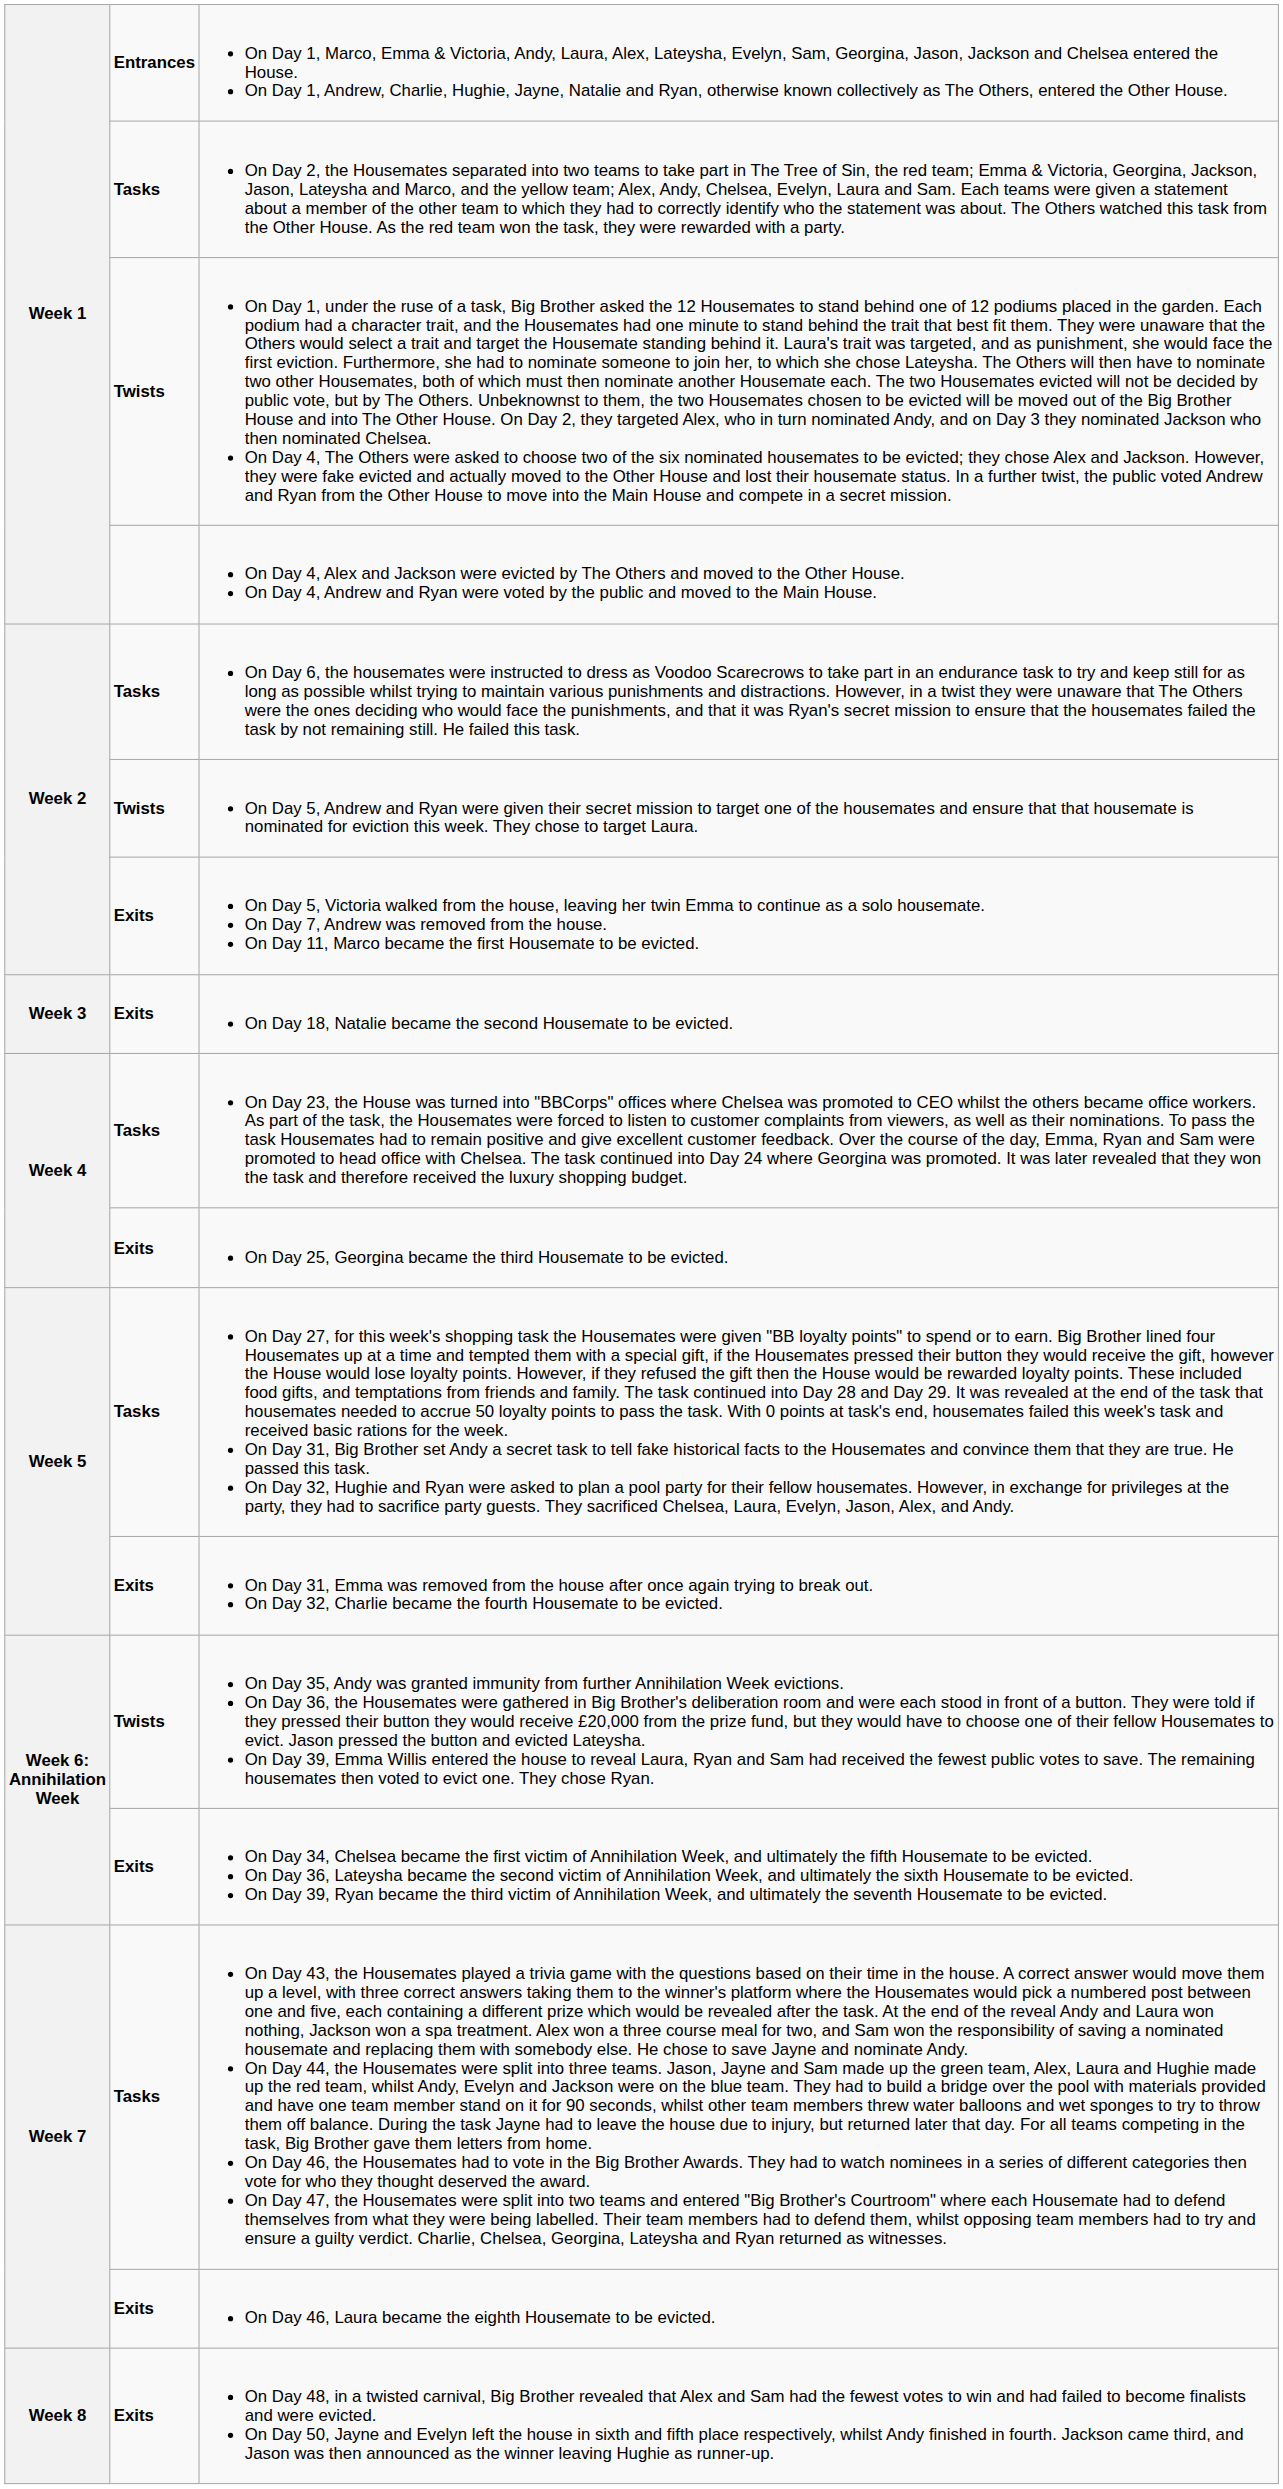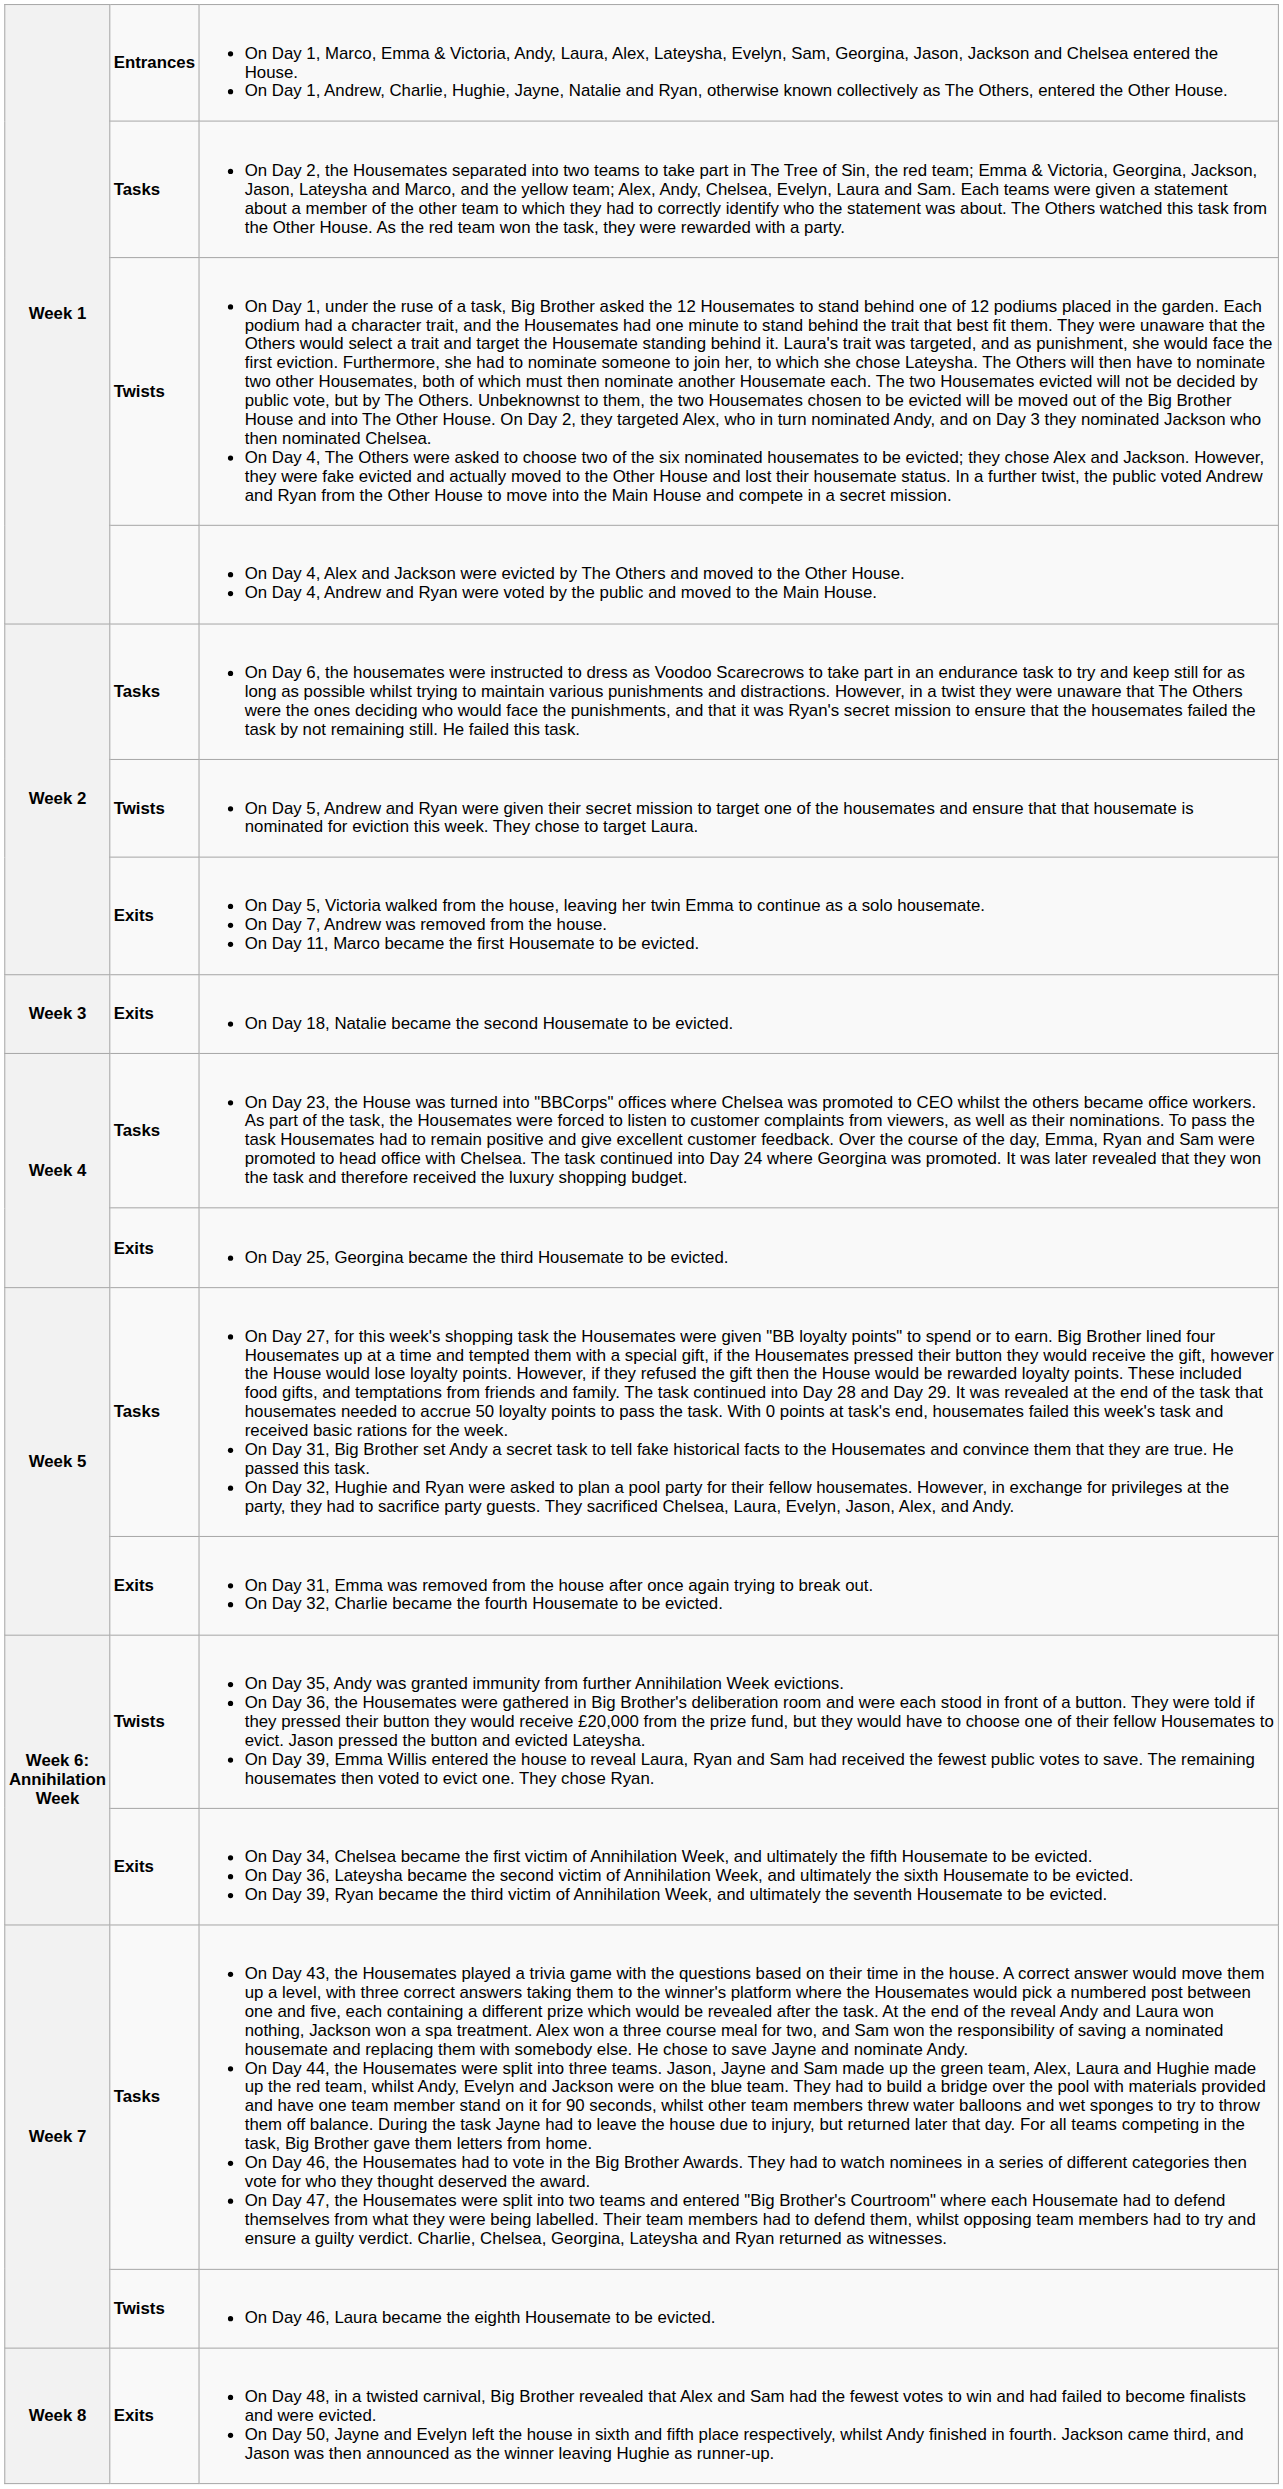 <table class="wikitable" style="width: 96%; margin-left: auto; margin-right: auto;">
 <tr>
 <th rowspan=4 style="width: 6%;">Week 1</th>
 <td><strong>Entrances</strong></td>
 <td><br><ul><li>On Day 1, Marco, Emma & Victoria, Andy, Laura, Alex, Lateysha, Evelyn, Sam, Georgina, Jason, Jackson and Chelsea entered the House.</li><li>On Day 1, Andrew, Charlie, Hughie, Jayne, Natalie and Ryan, otherwise known collectively as The Others, entered the Other House.</li></ul></td>
 </tr>
 <tr>
 <td><strong>Tasks</strong></td>
 <td><br><ul><li>On Day 2, the Housemates separated into two teams to take part in The Tree of Sin, the red team; Emma & Victoria, Georgina, Jackson, Jason, Lateysha and Marco, and the yellow team; Alex, Andy, Chelsea, Evelyn, Laura and Sam. Each teams were given a statement about a member of the other team to which they had to correctly identify who the statement was about. The Others watched this task from the Other House. As the red team won the task, they were rewarded with a party.</li></ul></td>
 </tr>
 <tr>
 <td><strong>Twists</strong></td>
 <td><br><ul><li>On Day 1, under the ruse of a task, Big Brother asked the 12 Housemates to stand behind one of 12 podiums placed in the garden. Each podium had a character trait, and the Housemates had one minute to stand behind the trait that best fit them. They were unaware that the Others would select a trait and target the Housemate standing behind it. Laura's trait was targeted, and as punishment, she would face the first eviction. Furthermore, she had to nominate someone to join her, to which she chose Lateysha. The Others will then have to nominate two other Housemates, both of which must then nominate another Housemate each. The two Housemates evicted will not be decided by public vote, but by The Others. Unbeknownst to them, the two Housemates chosen to be evicted will be moved out of the Big Brother House and into The Other House. On Day 2, they targeted Alex, who in turn nominated Andy, and on Day 3 they nominated Jackson who then nominated Chelsea.</li><li>On Day 4, The Others were asked to choose two of the six nominated housemates to be evicted; they chose Alex and Jackson. However, they were fake evicted and actually moved to the Other House and lost their housemate status. In a further twist, the public voted Andrew and Ryan from the Other House to move into the Main House and compete in a secret mission.</li></ul></td>
 </tr>
 <tr>
 <td><strong></strong></td>
 <td><br><ul><li>On Day 4, Alex and Jackson were evicted by The Others and moved to the Other House.</li><li>On Day 4, Andrew and Ryan were voted by the public and moved to the Main House.</li></ul></td>
 </tr>
 <tr>
 <th rowspan=3 style="width: 6%;">Week 2</th>
 <td><strong>Tasks</strong></td>
 <td><br><ul><li>On Day 6, the housemates were instructed to dress as Voodoo Scarecrows to take part in an endurance task to try and keep still for as long as possible whilst trying to maintain various punishments and distractions. However, in a twist they were unaware that The Others were the ones deciding who would face the punishments, and that it was Ryan's secret mission to ensure that the housemates failed the task by not remaining still. He failed this task.</li></ul></td>
 </tr>
 <tr>
 <td><strong>Twists</strong></td>
 <td><br><ul><li>On Day 5, Andrew and Ryan were given their secret mission to target one of the housemates and ensure that that housemate is nominated for eviction this week. They chose to target Laura.</li></ul></td>
 </tr>
 <tr>
 <td><strong>Exits</strong></td>
 <td><br><ul><li>On Day 5, Victoria walked from the house, leaving her twin Emma to continue as a solo housemate.</li><li>On Day 7, Andrew was removed from the house.</li><li>On Day 11, Marco became the first Housemate to be evicted.</li></ul></td>
 </tr>
 <tr>
 <th rowspan=1 style="width: 6%;">Week 3</th>
 <td><strong> Exits </strong></td>
 <td><br><ul><li>On Day 18, Natalie became the second Housemate to be evicted.</li></ul></td>
 </tr>
 <tr>
 <th rowspan=2 style="width: 6%;">Week 4</th>
 <td><strong> Tasks </strong></td>
 <td><br><ul><li>On Day 23, the House was turned into "BBCorps" offices where Chelsea was promoted to CEO whilst the others became office workers. As part of the task, the Housemates were forced to listen to customer complaints from viewers, as well as their nominations. To pass the task Housemates had to remain positive and give excellent customer feedback. Over the course of the day, Emma, Ryan and Sam were promoted to head office with Chelsea. The task continued into Day 24 where Georgina was promoted. It was later revealed that they won the task and therefore received the luxury shopping budget.</li></ul></td>
 </tr>
 <tr>
 <td><strong> Exits </strong></td>
 <td><br><ul><li>On Day 25, Georgina became the third Housemate to be evicted.</li></ul></td>
 </tr>
 <tr>
 <th rowspan=2 style="width: 6%;">Week 5</th>
 <td><strong> Tasks</strong></td>
 <td><br><ul><li>On Day 27, for this week's shopping task the Housemates were given "BB loyalty points" to spend or to earn. Big Brother lined four Housemates up at a time and tempted them with a special gift, if the Housemates pressed their button they would receive the gift, however the House would lose loyalty points. However, if they refused the gift then the House would be rewarded loyalty points. These included food gifts, and temptations from friends and family. The task continued into Day 28 and Day 29. It was revealed at the end of the task that housemates needed to accrue 50 loyalty points to pass the task. With 0 points at task's end, housemates failed this week's task and received basic rations for the week.</li><li>On Day 31, Big Brother set Andy a secret task to tell fake historical facts to the Housemates and convince them that they are true. He passed this task.</li><li>On Day 32, Hughie and Ryan were asked to plan a pool party for their fellow housemates. However, in exchange for privileges at the party, they had to sacrifice party guests. They sacrificed Chelsea, Laura, Evelyn, Jason, Alex, and Andy.</li></ul></td>
 </tr>
 <tr>
 <td><strong> Exits </strong></td>
 <td><br><ul><li>On Day 31, Emma was removed from the house after once again trying to break out.</li><li>On Day 32, Charlie became the fourth Housemate to be evicted.</li></ul></td>
 </tr>
 <tr>
 <th rowspan=2 style="width: 6%;">Week 6: Annihilation Week</th>
 <td><strong> Twists</strong></td>
 <td><br><ul><li>On Day 35, Andy was granted immunity from further Annihilation Week evictions.</li><li>On Day 36, the Housemates were gathered in Big Brother's deliberation room and were each stood in front of a button. They were told if they pressed their button they would receive £20,000 from the prize fund, but they would have to choose one of their fellow Housemates to evict. Jason pressed the button and evicted Lateysha.</li><li>On Day 39, Emma Willis entered the house to reveal Laura, Ryan and Sam had received the fewest public votes to save. The remaining housemates then voted to evict one. They chose Ryan.</li></ul></td>
 </tr>
 <tr>
 <td><strong> Exits </strong></td>
 <td><br><ul><li>On Day 34, Chelsea became the first victim of Annihilation Week, and ultimately the fifth Housemate to be evicted.</li><li>On Day 36, Lateysha became the second victim of Annihilation Week, and ultimately the sixth Housemate to be evicted.</li><li>On Day 39, Ryan became the third victim of Annihilation Week, and ultimately the seventh Housemate to be evicted.</li></ul></td>
 </tr>
 <tr>
 <th rowspan=2 style="width: 6%;">Week 7</th>
 <td><strong>Tasks</strong></td>
 <td><br><ul><li>On Day 43, the Housemates played a trivia game with the questions based on their time in the house. A correct answer would move them up a level, with three correct answers taking them to the winner's platform where the Housemates would pick a numbered post between one and five, each containing a different prize which would be revealed after the task. At the end of the reveal Andy and Laura won nothing, Jackson won a spa treatment. Alex won a three course meal for two, and Sam won the responsibility of saving a nominated housemate and replacing them with somebody else. He chose to save Jayne and nominate Andy.</li><li>On Day 44, the Housemates were split into three teams. Jason, Jayne and Sam made up the green team, Alex, Laura and Hughie made up the red team, whilst Andy, Evelyn and Jackson were on the blue team. They had to build a bridge over the pool with materials provided and have one team member stand on it for 90 seconds, whilst other team members threw water balloons and wet sponges to try to throw them off balance. During the task Jayne had to leave the house due to injury, but returned later that day. For all teams competing in the task, Big Brother gave them letters from home.</li><li>On Day 46, the Housemates had to vote in the Big Brother Awards. They had to watch nominees in a series of different categories then vote for who they thought deserved the award.</li><li>On Day 47, the Housemates were split into two teams and entered "Big Brother's Courtroom" where each Housemate had to defend themselves from what they were being labelled. Their team members had to defend them, whilst opposing team members had to try and ensure a guilty verdict. Charlie, Chelsea, Georgina, Lateysha and Ryan returned as witnesses.</li></ul></td>
 </tr>
 <tr>
-<td><strong>Exits</strong></td>
+<td><strong>Twists</strong></td>
 <td><br><ul><li>On Day 46, Laura became the eighth Housemate to be evicted.</li></ul></td>
 </tr>
 <tr>
 <th style="width: 6%;">Week 8</th>
 <td><strong>Exits</strong></td>
 <td><br><ul><li>On Day 48, in a twisted carnival, Big Brother revealed that Alex and Sam had the fewest votes to win and had failed to become finalists and were evicted.</li><li>On Day 50, Jayne and Evelyn left the house in sixth and fifth place respectively, whilst Andy finished in fourth. Jackson came third, and Jason was then announced as the winner leaving Hughie as runner-up.</li></ul></td>
 </tr>
 </table>
